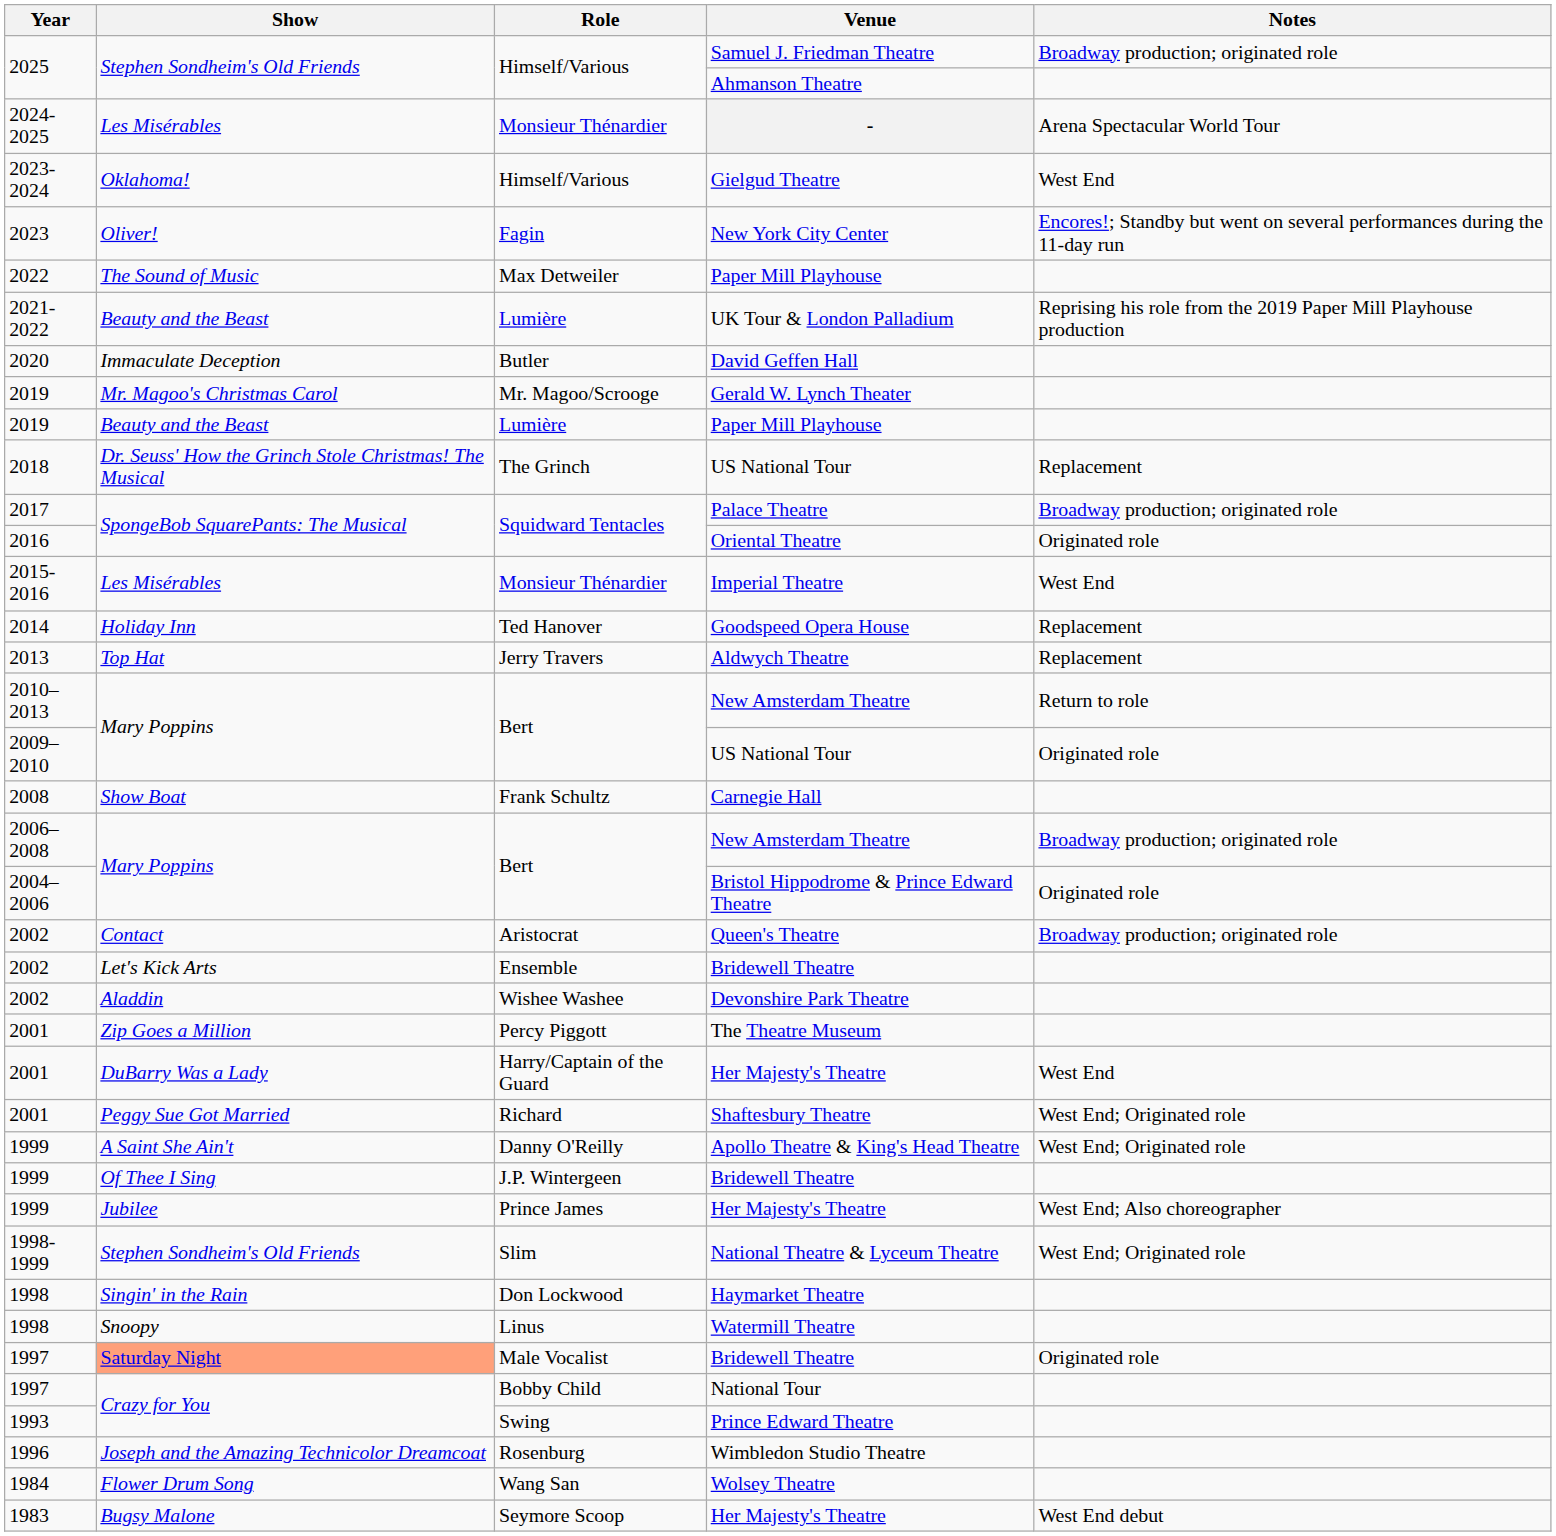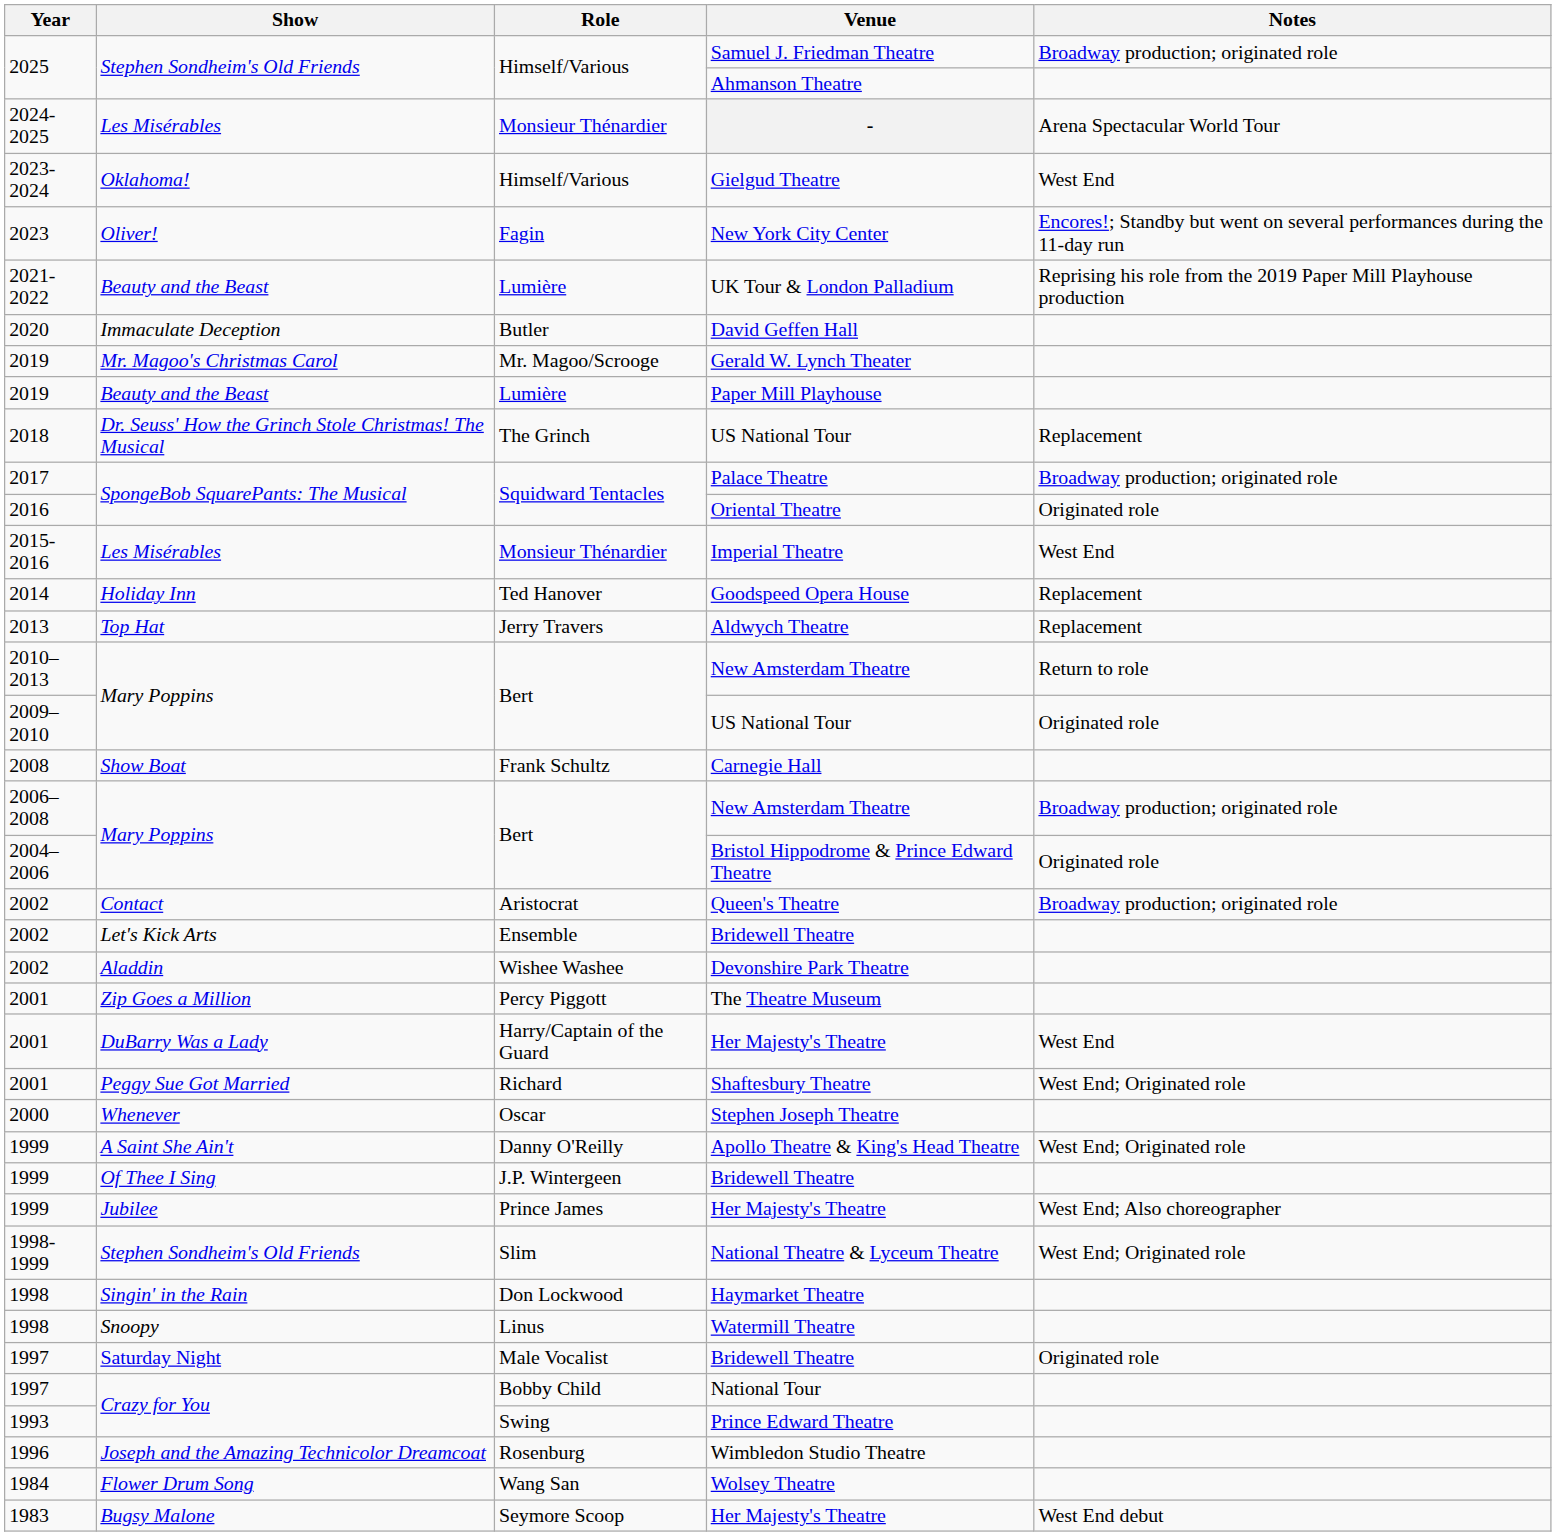 <table class="wikitable sortable">
 <tr>
 <th>Year</th>
 <th>Show</th>
 <th>Role</th>
 <th>Venue</th>
 <th class="unsortable">Notes</th>
 </tr>
 <tr>
 <td rowspan=2>2025</td>
 <td rowspan=2><em><a href='#'>Stephen Sondheim's Old Friends</a></em></td>
 <td rowspan=2>Himself/Various</td>
 <td><a href='#'>Samuel J. Friedman Theatre</a></td>
 <td><a href='#'>Broadway</a> production; originated role</td>
 </tr>
 <tr>
 <td><a href='#'>Ahmanson Theatre</a></td>
 <td></td>
 </tr>
 <tr>
 <td>2024-2025</td>
 <td><em><a href='#'>Les Misérables</a></em></td>
 <td><a href='#'>Monsieur Thénardier</a></td>
 <th>-</th>
 <td>Arena Spectacular World Tour</td>
 </tr>
 <tr>
 <td>2023-2024</td>
 <td><em><a href='#'>Oklahoma!</a></em></td>
 <td>Himself/Various</td>
 <td><a href='#'>Gielgud Theatre</a></td>
 <td>West End</td>
 </tr>
 <tr>
 <td>2023</td>
 <td><em><a href='#'>Oliver!</a></em></td>
 <td><a href='#'>Fagin</a></td>
 <td><a href='#'>New York City Center</a></td>
 <td><a href='#'>Encores!</a>; Standby but went on several performances during the 11-day run</td>
-</tr>
-<tr>
-<td>2022</td>
-<td><em><a href='#'>The Sound of Music</a></em></td>
-<td>Max Detweiler</td>
-<td><a href='#'>Paper Mill Playhouse</a></td>
-<td></td>
 </tr>
 <tr>
 <td>2021-2022</td>
 <td><em><a href='#'>Beauty and the Beast</a></em></td>
 <td><a href='#'>Lumière</a></td>
 <td>UK Tour & <a href='#'>London Palladium</a></td>
 <td>Reprising his role from the 2019 Paper Mill Playhouse production</td>
 </tr>
 <tr>
 <td>2020</td>
 <td><em>Immaculate Deception</em></td>
 <td>Butler</td>
 <td><a href='#'>David Geffen Hall</a></td>
 <td></td>
 </tr>
 <tr>
 <td>2019</td>
 <td><em><a href='#'>Mr. Magoo's Christmas Carol</a></em></td>
 <td>Mr. Magoo/Scrooge</td>
 <td><a href='#'>Gerald W. Lynch Theater</a></td>
 <td></td>
 </tr>
 <tr>
 <td>2019</td>
 <td><em><a href='#'>Beauty and the Beast</a></em></td>
 <td><a href='#'>Lumière</a></td>
 <td><a href='#'>Paper Mill Playhouse</a></td>
 <td></td>
 </tr>
 <tr>
 <td>2018</td>
 <td><em><a href='#'>Dr. Seuss' How the Grinch Stole Christmas! The Musical</a></em></td>
 <td>The Grinch</td>
 <td>US National Tour</td>
 <td>Replacement</td>
 </tr>
 <tr>
 <td>2017</td>
 <td rowspan="2"><a href='#'><em>SpongeBob SquarePants: The Musical</em></a></td>
 <td rowspan="2"><a href='#'>Squidward Tentacles</a></td>
 <td><a href='#'>Palace Theatre</a></td>
 <td><a href='#'>Broadway</a> production; originated role</td>
 </tr>
 <tr>
 <td>2016</td>
 <td><a href='#'>Oriental Theatre</a></td>
 <td>Originated role</td>
 </tr>
 <tr>
 <td>2015-2016</td>
 <td><a href='#'><em>Les Misérables</em></a></td>
 <td><a href='#'>Monsieur Thénardier</a></td>
 <td><a href='#'>Imperial Theatre</a></td>
 <td>West End</td>
 </tr>
 <tr>
 <td>2014</td>
 <td><a href='#'><em>Holiday Inn</em></a></td>
 <td>Ted Hanover</td>
 <td><a href='#'>Goodspeed Opera House</a></td>
 <td>Replacement</td>
 </tr>
 <tr>
 <td>2013</td>
 <td><a href='#'><em>Top Hat</em></a></td>
 <td>Jerry Travers</td>
 <td><a href='#'>Aldwych Theatre</a></td>
 <td>Replacement</td>
 </tr>
 <tr>
 <td>2010–2013</td>
 <td rowspan="2"><em>Mary Poppins</em></td>
 <td rowspan="2">Bert</td>
 <td><a href='#'>New Amsterdam Theatre</a></td>
 <td>Return to role</td>
 </tr>
 <tr>
 <td>2009–2010</td>
 <td>US National Tour</td>
 <td>Originated role</td>
 </tr>
 <tr>
 <td>2008</td>
 <td><em><a href='#'>Show Boat</a></em></td>
 <td>Frank Schultz</td>
 <td><a href='#'>Carnegie Hall</a></td>
 <td></td>
 </tr>
 <tr>
 <td>2006–2008</td>
 <td rowspan="2"><a href='#'><em>Mary Poppins</em></a></td>
 <td rowspan="2">Bert</td>
 <td><a href='#'>New Amsterdam Theatre</a></td>
 <td><a href='#'>Broadway</a> production; originated role</td>
 </tr>
 <tr>
 <td>2004–2006</td>
 <td><a href='#'>Bristol Hippodrome</a> & <a href='#'>Prince Edward Theatre</a></td>
 <td>Originated role</td>
 </tr>
 <tr>
 <td>2002</td>
 <td><a href='#'><em>Contact</em></a></td>
 <td>Aristocrat</td>
 <td><a href='#'>Queen's Theatre</a></td>
 <td><a href='#'>Broadway</a> production; originated role</td>
 </tr>
 <tr 2002  “Noël Coward’s Masterpieces.(Birmingham Rep and tour)>
 <td>2002</td>
 <td><em>Let's Kick Arts</em></td>
 <td>Ensemble</td>
 <td><a href='#'>Bridewell Theatre</a></td>
 <td></td>
 </tr>
 <tr>
 <td>2002</td>
 <td><em><a href='#'>Aladdin</a></em></td>
 <td>Wishee Washee</td>
 <td><a href='#'>Devonshire Park Theatre</a></td>
 <td></td>
 </tr>
 <tr>
 <td>2001</td>
 <td><em><a href='#'>Zip Goes a Million</a></em></td>
 <td>Percy Piggott</td>
 <td>The <a href='#'>Theatre Museum</a></td>
 <td></td>
 </tr>
 <tr>
 <td>2001</td>
 <td><em><a href='#'>DuBarry Was a Lady</a></em></td>
 <td>Harry/Captain of the Guard</td>
 <td><a href='#'>Her Majesty's Theatre</a></td>
 <td>West End</td>
 </tr>
 <tr>
 <td>2001</td>
 <td><a href='#'><em>Peggy Sue Got Married</em></a></td>
 <td>Richard</td>
 <td><a href='#'>Shaftesbury Theatre</a></td>
 <td>West End; Originated role</td>
 </tr>
 <tr>
+<td>2000</td>
+<td><a href='#'><em>Whenever</em></a></td>
+<td>Oscar</td>
+<td><a href='#'>Stephen Joseph Theatre</a></td>
+<td></td>
+</tr>
+<tr>
 <td>1999</td>
 <td><em><a href='#'>A Saint She Ain't</a></em></td>
 <td>Danny O'Reilly</td>
 <td><a href='#'>Apollo Theatre</a> & <a href='#'>King's Head Theatre</a></td>
 <td>West End; Originated role</td>
 </tr>
 <tr>
 <td>1999</td>
 <td><em><a href='#'>Of Thee I Sing</a></em></td>
 <td>J.P. Wintergeen</td>
 <td><a href='#'>Bridewell Theatre</a></td>
 <td></td>
 </tr>
 <tr>
 <td>1999</td>
 <td><a href='#'><em>Jubilee</em></a></td>
 <td>Prince James</td>
 <td><a href='#'>Her Majesty's Theatre</a></td>
 <td>West End; Also choreographer</td>
 </tr>
 <tr>
 <td>1998-1999</td>
 <td><em><a href='#'>Stephen Sondheim's Old Friends</a></em></td>
 <td>Slim</td>
 <td><a href='#'>National Theatre</a> & <a href='#'>Lyceum Theatre</a></td>
 <td>West End; Originated role</td>
 </tr>
 <tr>
 <td>1998</td>
 <td><a href='#'><em>Singin' in the Rain</em></a></td>
 <td>Don Lockwood</td>
 <td><a href='#'>Haymarket Theatre</a></td>
 <td></td>
 </tr>
 <tr>
 <td>1998</td>
 <td><em>Snoopy</em></td>
 <td>Linus</td>
 <td><a href='#'>Watermill Theatre</a></td>
 <td></td>
 </tr>
 <tr>
 <td>1997</td>
-<td style="background: lightsalmon;"><em><a href='#'></em>Saturday Night<em></a></em></td>
+<td><em><a href='#'></em>Saturday Night<em></a></em></td>
 <td>Male Vocalist</td>
 <td><a href='#'>Bridewell Theatre</a></td>
 <td>Originated role</td>
 </tr>
 <tr>
 <td>1997</td>
 <td rowspan="2"><em><a href='#'>Crazy for You</a></em></td>
 <td>Bobby Child</td>
 <td>National Tour</td>
 <td></td>
 </tr>
 <tr>
 <td>1993</td>
 <td>Swing</td>
 <td><a href='#'>Prince Edward Theatre</a></td>
 <td></td>
 </tr>
 <tr>
 <td>1996</td>
 <td><em><a href='#'>Joseph and the Amazing Technicolor Dreamcoat</a></em></td>
 <td>Rosenburg</td>
 <td>Wimbledon Studio Theatre</td>
 <td></td>
 </tr>
 <tr>
 <td>1984</td>
 <td><em><a href='#'>Flower Drum Song</a></em></td>
 <td>Wang San</td>
 <td><a href='#'>Wolsey Theatre</a></td>
 <td></td>
 </tr>
 <tr>
 <td>1983</td>
 <td><em><a href='#'>Bugsy Malone</a></em></td>
 <td>Seymore Scoop</td>
 <td><a href='#'>Her Majesty's Theatre</a></td>
 <td>West End debut</td>
 </tr>
 </table>
